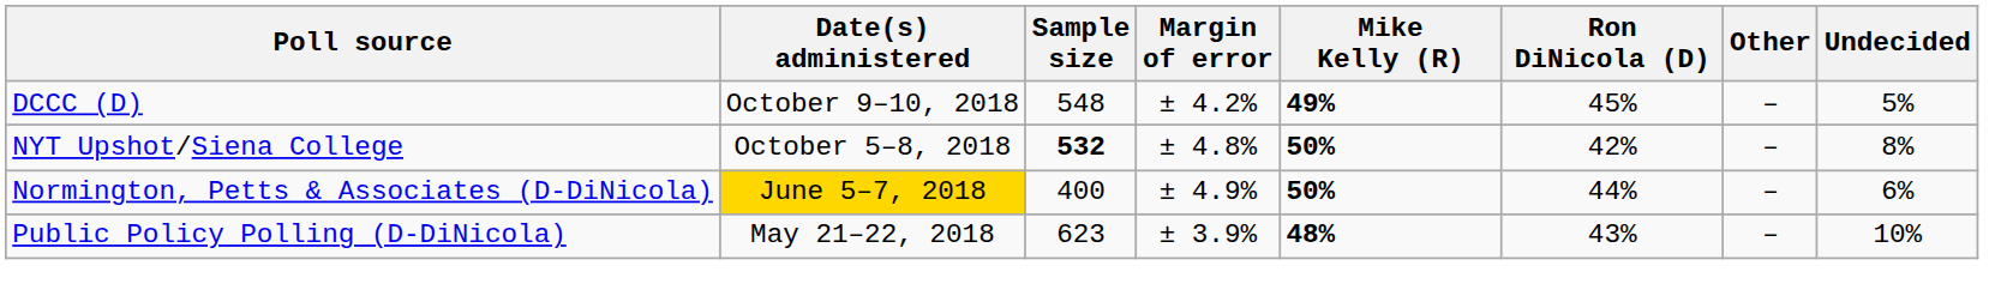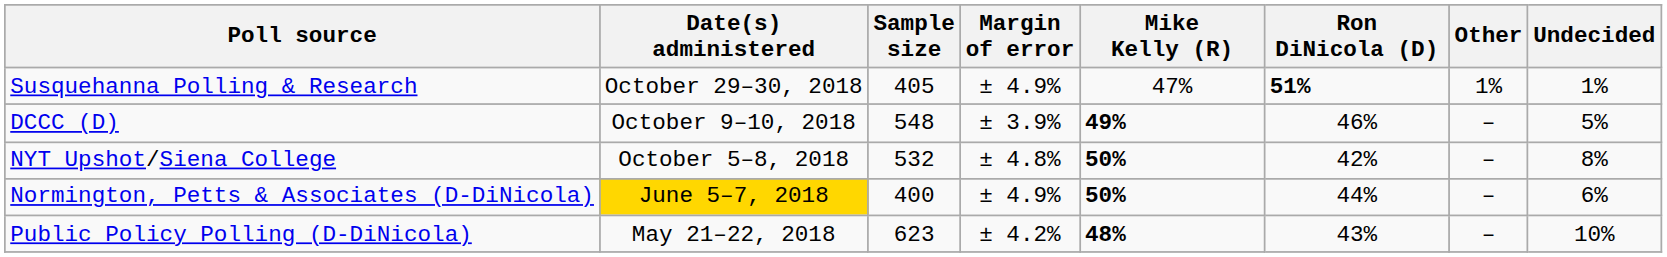 <table class="wikitable">
 <tr>
 <th>Poll source</th>
 <th>Date(s)<br>administered</th>
 <th>Sample<br>size</th>
 <th>Margin<br>of error</th>
 <th style="width:100px;">Mike<br>Kelly (R)</th>
 <th style="width:100px;">Ron<br>DiNicola (D)</th>
 <th>Other</th>
 <th>Undecided</th>
 </tr>
 <tr>
+<td><a href='#'>Susquehanna Polling & Research</a></td>
+<td align=center>October 29–30, 2018</td>
+<td align=center>405</td>
+<td align=center>± 4.9%</td>
+<td align=center>47%</td>
+<td><strong>51%</strong></td>
+<td align=center>1%</td>
+<td align=center>1%</td>
+</tr>
+<tr>
 <td><a href='#'>DCCC (D)</a></td>
 <td align=center>October 9–10, 2018</td>
 <td align=center>548</td>
-<td align=center>± 4.2%</td>
+<td align=center>± 3.9%</td>
 <td><strong>49%</strong></td>
-<td align=center>45%</td>
+<td align=center>46%</td>
 <td align=center>–</td>
 <td align=center>5%</td>
 </tr>
 <tr>
 <td><a href='#'>NYT Upshot</a>/<a href='#'>Siena College</a></td>
 <td align=center>October 5–8, 2018</td>
-<td align=center><strong>532</strong></td>
+<td align=center>532</td>
 <td align=center>± 4.8%</td>
 <td><strong>50%</strong></td>
 <td align=center>42%</td>
 <td align=center>–</td>
 <td align=center>8%</td>
 </tr>
 <tr>
 <td><a href='#'>Normington, Petts & Associates (D-DiNicola)</a></td>
 <td align=center style="background: gold;">June 5–7, 2018</td>
 <td align=center>400</td>
 <td align=center>± 4.9%</td>
 <td><strong>50%</strong></td>
 <td align=center>44%</td>
 <td align=center>–</td>
 <td align=center>6%</td>
 </tr>
 <tr>
 <td><a href='#'>Public Policy Polling (D-DiNicola)</a></td>
 <td align=center>May 21–22, 2018</td>
 <td align=center>623</td>
-<td align=center>± 3.9%</td>
+<td align=center>± 4.2%</td>
 <td><strong>48%</strong></td>
 <td align=center>43%</td>
 <td align=center>–</td>
 <td align=center>10%</td>
 </tr>
 </table>
